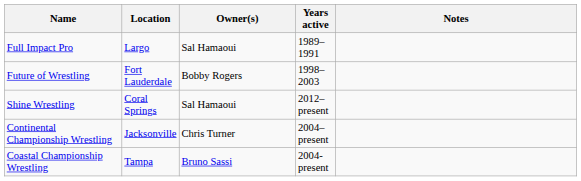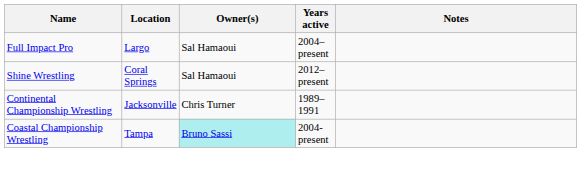 <table class="wikitable">
 <tr>
 <th style="width:21%;">Name</th>
 <th style="width:7%;">Location</th>
 <th style="width:21%;">Owner(s)</th>
 <th style="width:7%;">Years active</th>
 <th style="width:55%;">Notes</th>
 </tr>
 <tr>
 <td><a href='#'>Full Impact Pro</a></td>
 <td><a href='#'>Largo</a></td>
 <td>Sal Hamaoui</td>
-<td>1989–1991</td>
-<td></td>
-</tr>
-<tr>
-<td><a href='#'>Future of Wrestling</a></td>
-<td><a href='#'>Fort Lauderdale</a></td>
-<td>Bobby Rogers</td>
-<td>1998–2003</td>
+<td>2004–present</td>
 <td></td>
 </tr>
 <tr>
 <td><a href='#'>Shine Wrestling</a></td>
 <td><a href='#'>Coral Springs</a></td>
 <td>Sal Hamaoui</td>
 <td>2012–present</td>
 <td></td>
 </tr>
 <tr>
 <td><a href='#'>Continental Championship Wrestling</a></td>
 <td><a href='#'>Jacksonville</a></td>
 <td>Chris Turner</td>
-<td>2004–present</td>
+<td>1989–1991</td>
 <td></td>
 </tr>
 <tr>
 <td><a href='#'>Coastal Championship Wrestling</a></td>
 <td><a href='#'>Tampa</a></td>
-<td><a href='#'>Bruno Sassi</a></td>
+<td style="background: paleturquoise;"><a href='#'>Bruno Sassi</a></td>
 <td>2004-present</td>
 <td></td>
 </tr>
 </table>
